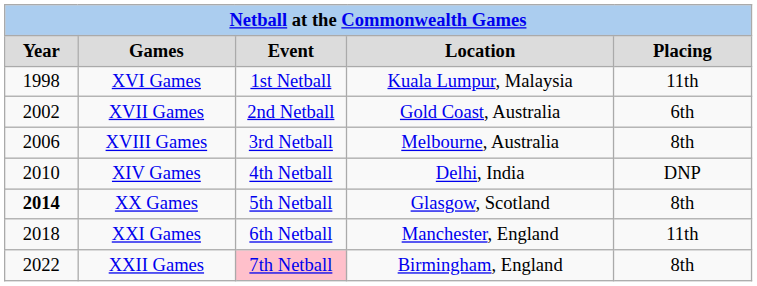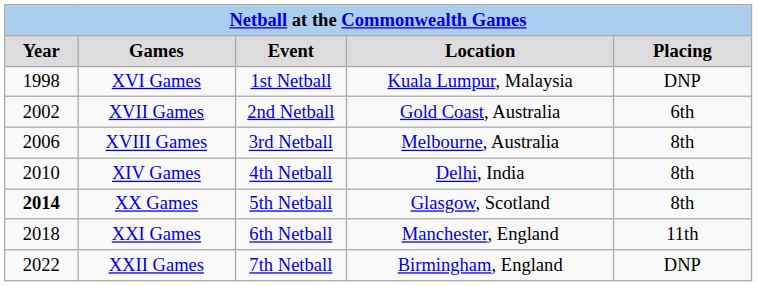 <table class=wikitable style="text-align:center; font-size:90%">
 <tr>
 <th colspan=5 style=background:#ABCDEF><a href='#'>Netball</a> at the <a href='#'>Commonwealth Games</a></th>
 </tr>
 <tr>
 <th width=50 style=background:gainsboro>Year</th>
 <th width=115 style=background:gainsboro>Games</th>
 <th width=80 style=background:gainsboro>Event</th>
 <th width=200 style=background:gainsboro>Location</th>
 <th width=100 style=background:gainsboro>Placing</th>
 </tr>
 <tr>
 <td>1998</td>
 <td><a href='#'>XVI Games</a></td>
 <td><a href='#'>1st Netball</a></td>
 <td><a href='#'>Kuala Lumpur</a>, Malaysia</td>
-<td>11th</td>
+<td>DNP</td>
 </tr>
 <tr>
 <td>2002</td>
 <td><a href='#'>XVII Games</a></td>
 <td><a href='#'>2nd Netball</a></td>
 <td><a href='#'>Gold Coast</a>, Australia</td>
 <td>6th</td>
 </tr>
 <tr>
 <td>2006</td>
 <td><a href='#'>XVIII Games</a></td>
 <td><a href='#'>3rd Netball</a></td>
 <td><a href='#'>Melbourne</a>, Australia</td>
 <td>8th</td>
 </tr>
 <tr>
 <td>2010</td>
 <td><a href='#'>XIV Games</a></td>
 <td><a href='#'>4th Netball</a></td>
 <td><a href='#'>Delhi</a>, India</td>
-<td>DNP</td>
+<td>8th</td>
 </tr>
 <tr>
 <td><strong>2014</strong></td>
 <td><a href='#'>XX Games</a></td>
 <td><a href='#'>5th Netball</a></td>
 <td><a href='#'>Glasgow</a>, Scotland</td>
 <td>8th</td>
 </tr>
 <tr>
 <td>2018</td>
 <td><a href='#'>XXI Games</a></td>
 <td><a href='#'>6th Netball</a></td>
 <td><a href='#'>Manchester</a>, England</td>
 <td>11th</td>
 </tr>
 <tr>
 <td>2022</td>
 <td><a href='#'>XXII Games</a></td>
-<td style="background: pink;"><a href='#'>7th Netball</a></td>
+<td><a href='#'>7th Netball</a></td>
 <td><a href='#'>Birmingham</a>, England</td>
-<td>8th</td>
+<td>DNP</td>
 </tr>
 </table>
